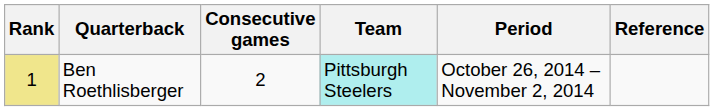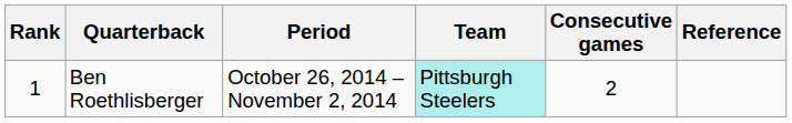 <table class="wikitable">
 <tr>
 <th>Rank</th>
 <th>Quarterback</th>
+<th>Period</th>
+<th>Team</th>
 <th>Consecutive<br>games</th>
-<th>Team</th>
-<th>Period</th>
 <th>Reference</th>
 </tr>
 <tr>
-<td style="background: khaki; text-align:center;" rowspan="1">1</td>
+<td style="text-align:center;" rowspan="1">1</td>
 <td>Ben Roethlisberger</td>
+<td>October 26, 2014 – November 2, 2014</td>
+<td style="background: paleturquoise;">Pittsburgh Steelers</td>
 <td style="text-align:center;">2</td>
-<td style="background: paleturquoise;">Pittsburgh Steelers</td>
-<td>October 26, 2014 – November 2, 2014</td>
 <td style="text-align:center;"></td>
 </tr>
 </table>
